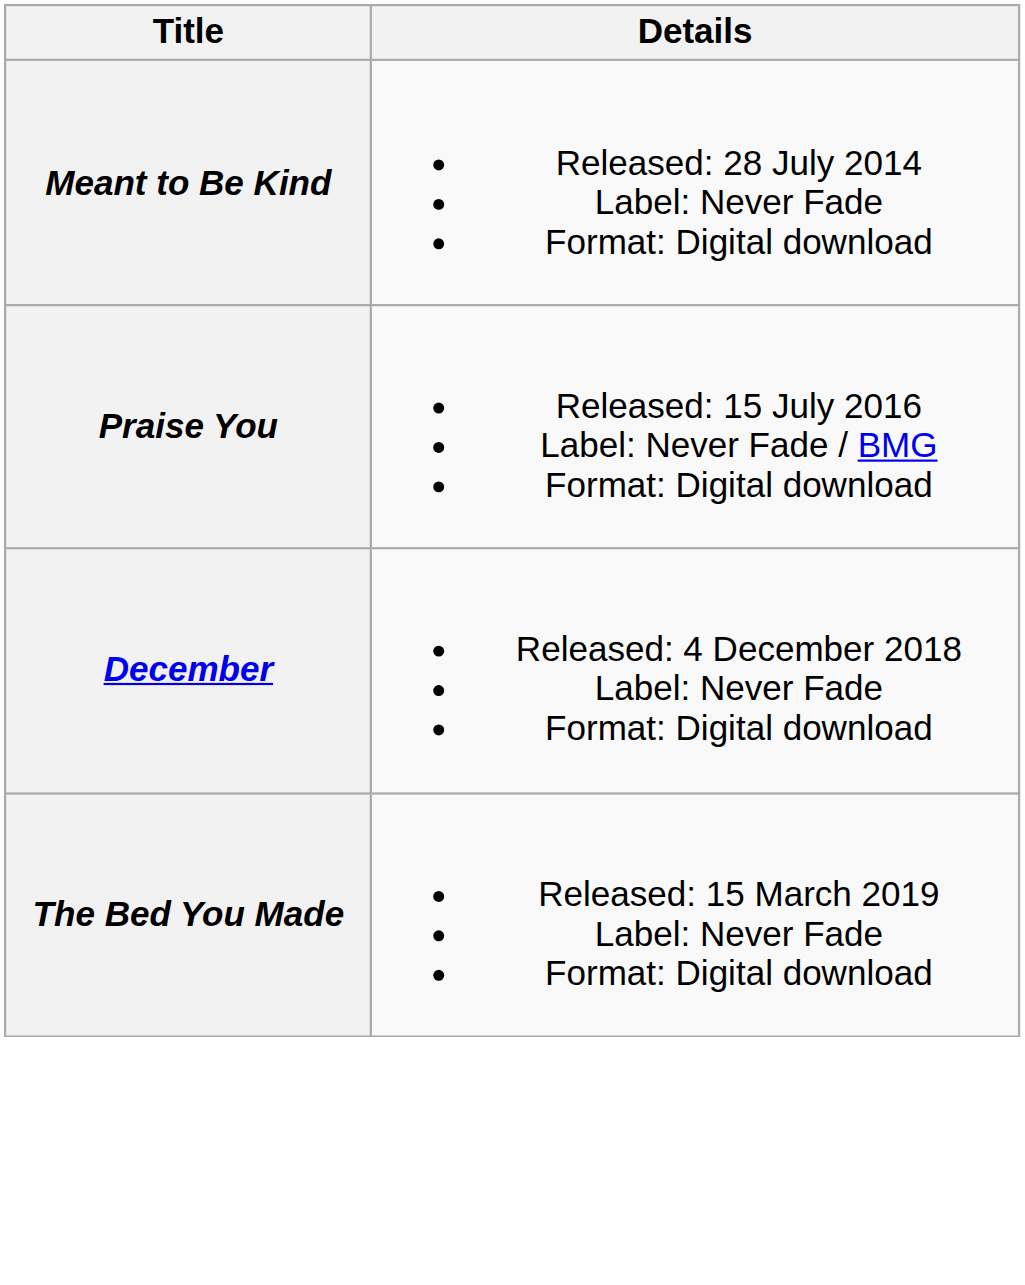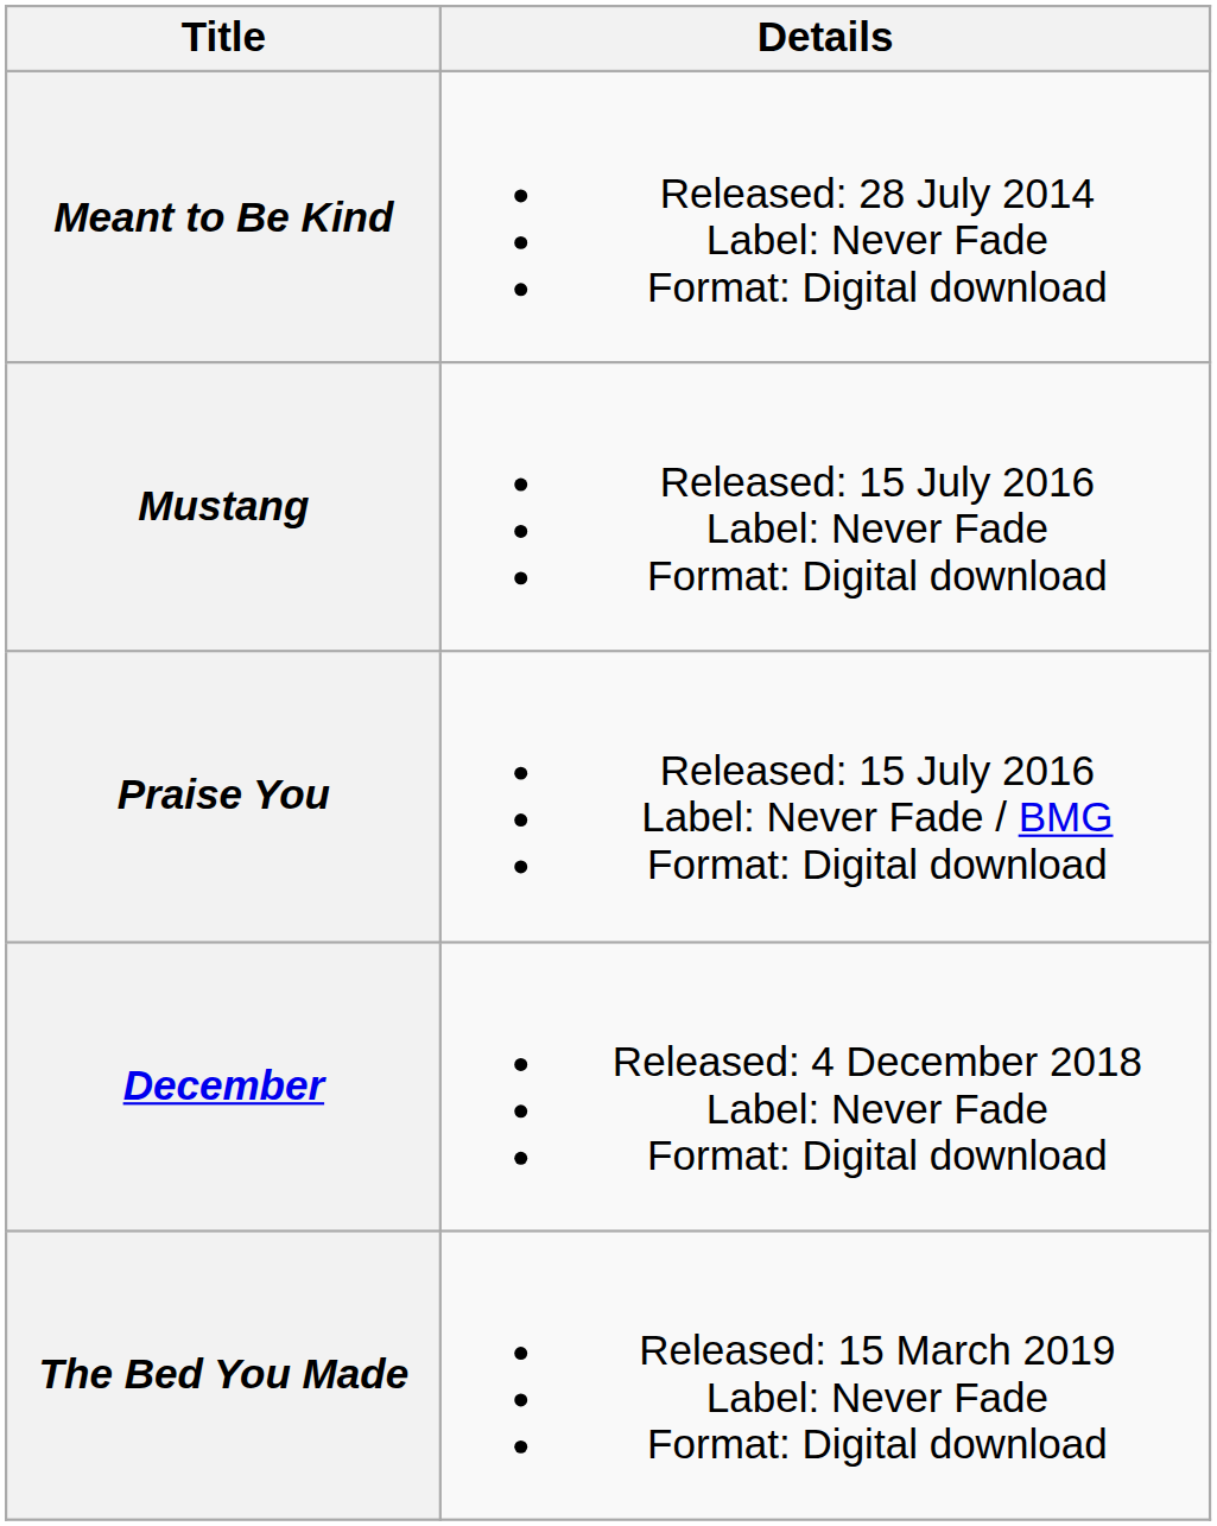 <table class="wikitable plainrowheaders" style="text-align:center;">
 <tr>
 <th scope="col" style="width:10em;">Title</th>
 <th scope="col" style="width:18em;">Details</th>
 </tr>
 <tr>
 <th scope="row"><em>Meant to Be Kind</em></th>
 <td><br><ul><li>Released: 28 July 2014</li><li>Label: Never Fade</li><li>Format: Digital download</li></ul></td>
+</tr>
+<tr>
+<th scope="row"><em>Mustang</em></th>
+<td><br><ul><li>Released: 15 July 2016</li><li>Label: Never Fade</li><li>Format: Digital download</li></ul></td>
 </tr>
 <tr>
 <th scope="row"><em>Praise You</em></th>
 <td><br><ul><li>Released: 15 July 2016</li><li>Label: Never Fade / <a href='#'>BMG</a></li><li>Format: Digital download</li></ul></td>
 </tr>
 <tr>
 <th scope="row"><em><a href='#'>December</a></em> <br></th>
 <td><br><ul><li>Released: 4 December 2018</li><li>Label: Never Fade</li><li>Format: Digital download</li></ul></td>
 </tr>
 <tr>
 <th scope="row"><em>The Bed You Made</em></th>
 <td><br><ul><li>Released: 15 March 2019</li><li>Label: Never Fade</li><li>Format: Digital download</li></ul></td>
 </tr>
 </table>
